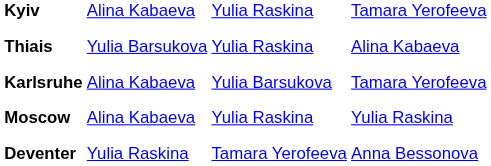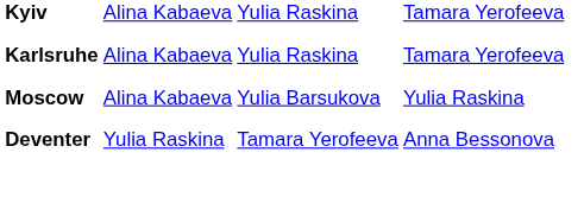 <table>
 <tr>
 <th scope=row style="text-align:left">Kyiv</th>
 <td style="height:30px;"> <a href='#'>Alina Kabaeva</a></td>
 <td style="height:30px;"> <a href='#'>Yulia Raskina</a></td>
 <td style="height:30px;"> <a href='#'>Tamara Yerofeeva</a></td>
 </tr>
 <tr>
-<th scope=row style="text-align:left">Thiais</th>
-<td style="height:30px;"> <a href='#'>Yulia Barsukova</a></td>
-<td style="height:30px;"> <a href='#'>Yulia Raskina</a></td>
-<td style="height:30px;"> <a href='#'>Alina Kabaeva</a></td>
-</tr>
-<tr>
 <th scope=row style="text-align:left">Karlsruhe</th>
 <td style="height:30px;"> <a href='#'>Alina Kabaeva</a></td>
-<td style="height:30px;"> <a href='#'>Yulia Barsukova</a></td>
+<td style="height:30px;"> <a href='#'>Yulia Raskina</a></td>
 <td style="height:30px;"> <a href='#'>Tamara Yerofeeva</a></td>
 </tr>
 <tr>
 <th scope=row style="text-align:left">Moscow</th>
 <td style="height:30px;"> <a href='#'>Alina Kabaeva</a></td>
-<td style="height:30px;"> <a href='#'>Yulia Raskina</a></td>
+<td style="height:30px;"> <a href='#'>Yulia Barsukova</a></td>
 <td style="height:30px;"> <a href='#'>Yulia Raskina</a></td>
 </tr>
 <tr>
 <th scope=row style="text-align:left">Deventer</th>
 <td style="height:30px;"> <a href='#'>Yulia Raskina</a></td>
 <td style="height:30px;"> <a href='#'>Tamara Yerofeeva</a></td>
 <td style="height:30px;"> <a href='#'>Anna Bessonova</a></td>
 </tr>
 <tr>
 </tr>
 </table>
